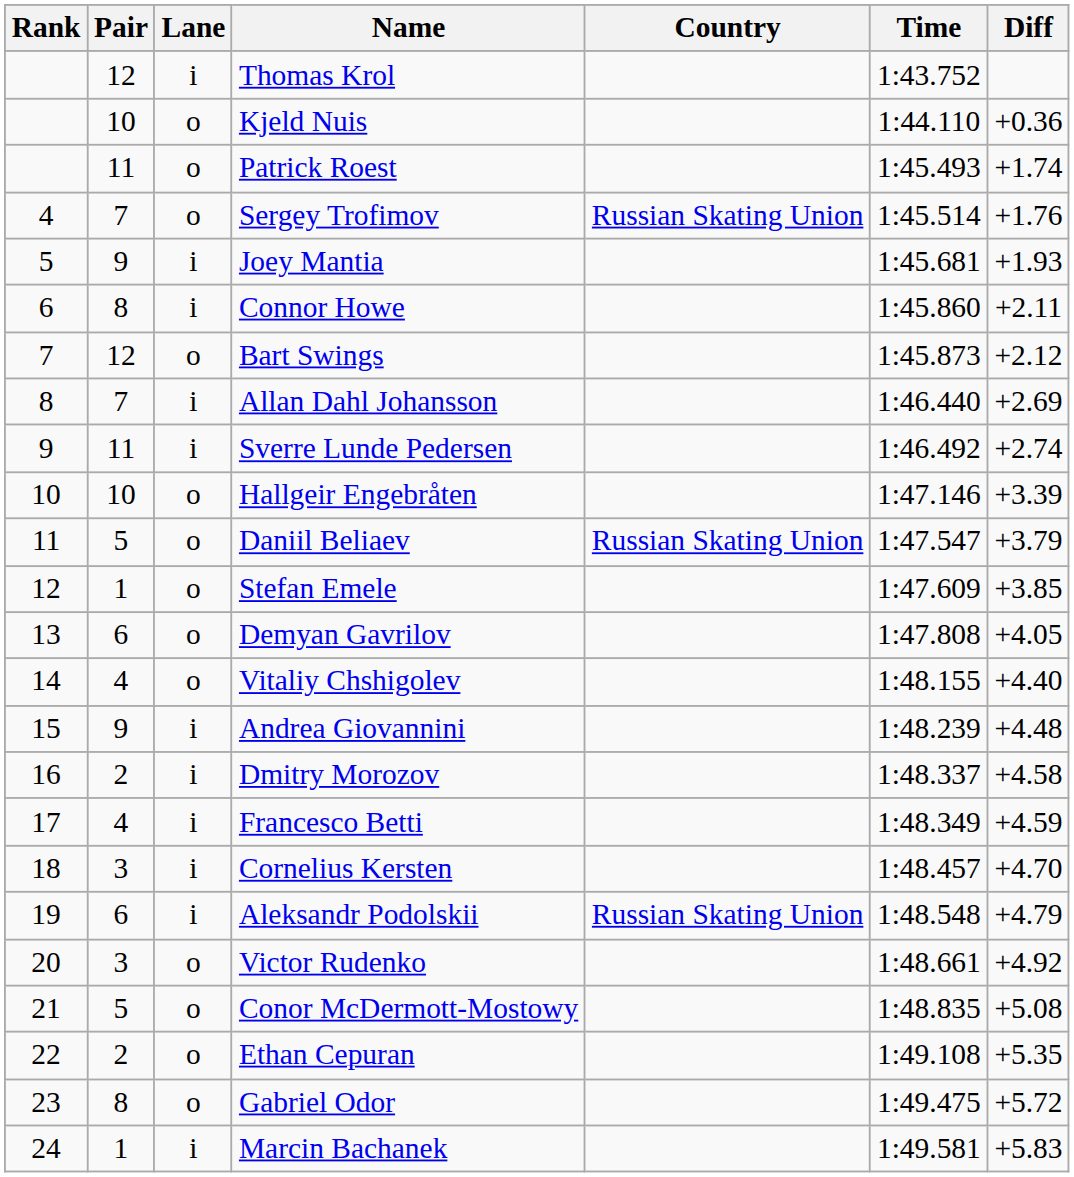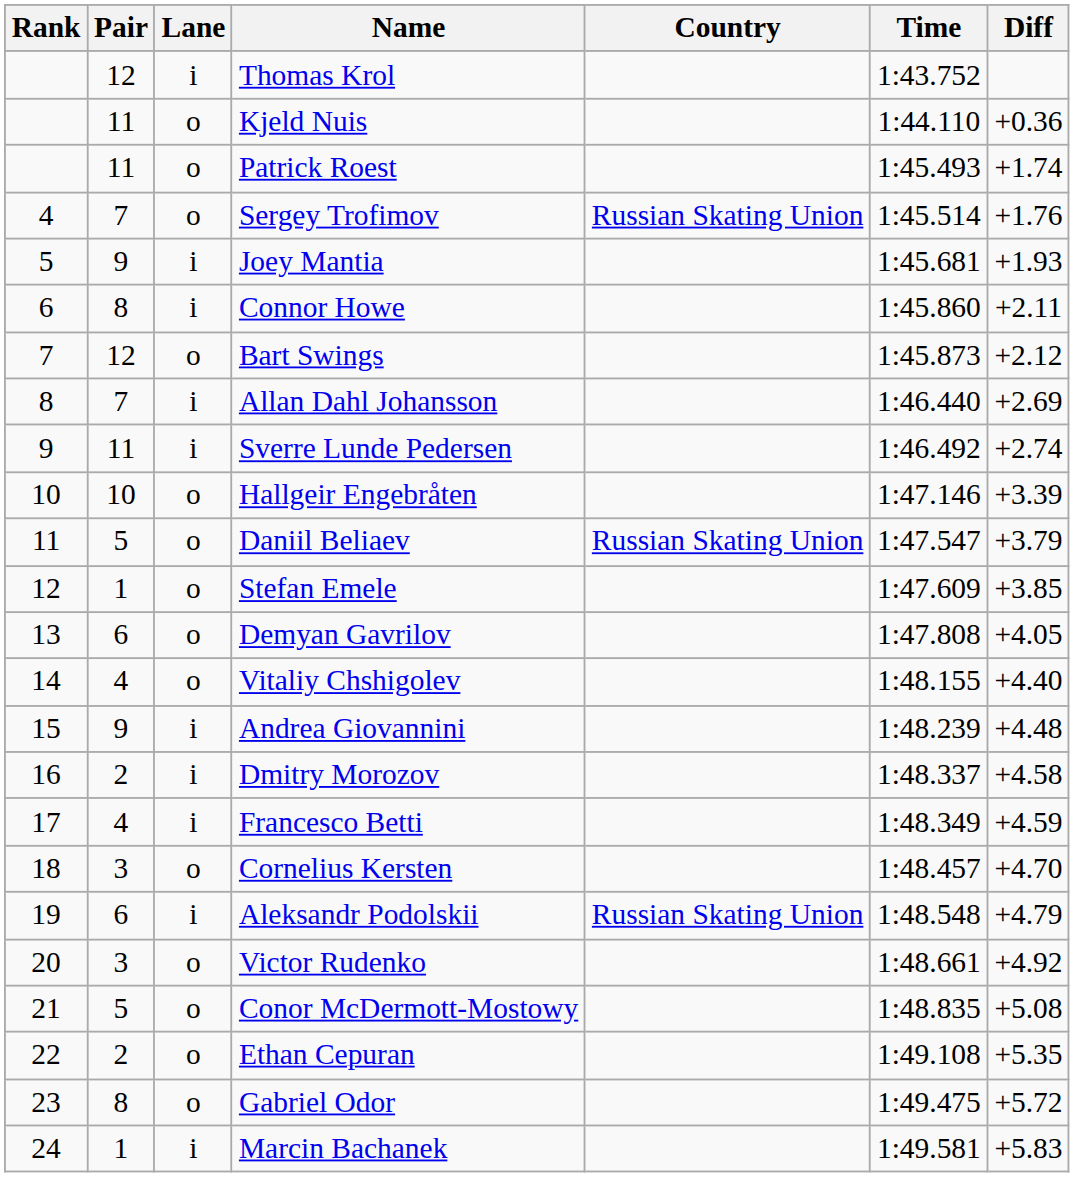 <table class="wikitable sortable" style="text-align:center">
 <tr>
 <th>Rank</th>
 <th>Pair</th>
 <th>Lane</th>
 <th>Name</th>
 <th>Country</th>
 <th>Time</th>
 <th>Diff</th>
 </tr>
 <tr>
 <td></td>
 <td>12</td>
 <td>i</td>
 <td align=left><a href='#'>Thomas Krol</a></td>
 <td align=left></td>
 <td>1:43.752</td>
 <td></td>
 </tr>
 <tr>
 <td></td>
-<td>10</td>
+<td>11</td>
 <td>o</td>
 <td align=left><a href='#'>Kjeld Nuis</a></td>
 <td align=left></td>
 <td>1:44.110</td>
 <td>+0.36</td>
 </tr>
 <tr>
 <td></td>
 <td>11</td>
 <td>o</td>
 <td align=left><a href='#'>Patrick Roest</a></td>
 <td align=left></td>
 <td>1:45.493</td>
 <td>+1.74</td>
 </tr>
 <tr>
 <td>4</td>
 <td>7</td>
 <td>o</td>
 <td align=left><a href='#'>Sergey Trofimov</a></td>
 <td align=left><a href='#'>Russian Skating Union</a></td>
 <td>1:45.514</td>
 <td>+1.76</td>
 </tr>
 <tr>
 <td>5</td>
 <td>9</td>
 <td>i</td>
 <td align=left><a href='#'>Joey Mantia</a></td>
 <td align=left></td>
 <td>1:45.681</td>
 <td>+1.93</td>
 </tr>
 <tr>
 <td>6</td>
 <td>8</td>
 <td>i</td>
 <td align=left><a href='#'>Connor Howe</a></td>
 <td align=left></td>
 <td>1:45.860</td>
 <td>+2.11</td>
 </tr>
 <tr>
 <td>7</td>
 <td>12</td>
 <td>o</td>
 <td align=left><a href='#'>Bart Swings</a></td>
 <td align=left></td>
 <td>1:45.873</td>
 <td>+2.12</td>
 </tr>
 <tr>
 <td>8</td>
 <td>7</td>
 <td>i</td>
 <td align=left><a href='#'>Allan Dahl Johansson</a></td>
 <td align=left></td>
 <td>1:46.440</td>
 <td>+2.69</td>
 </tr>
 <tr>
 <td>9</td>
 <td>11</td>
 <td>i</td>
 <td align=left><a href='#'>Sverre Lunde Pedersen</a></td>
 <td align=left></td>
 <td>1:46.492</td>
 <td>+2.74</td>
 </tr>
 <tr>
 <td>10</td>
 <td>10</td>
 <td>o</td>
 <td align=left><a href='#'>Hallgeir Engebråten</a></td>
 <td align=left></td>
 <td>1:47.146</td>
 <td>+3.39</td>
 </tr>
 <tr>
 <td>11</td>
 <td>5</td>
 <td>o</td>
 <td align=left><a href='#'>Daniil Beliaev</a></td>
 <td align=left><a href='#'>Russian Skating Union</a></td>
 <td>1:47.547</td>
 <td>+3.79</td>
 </tr>
 <tr>
 <td>12</td>
 <td>1</td>
 <td>o</td>
 <td align=left><a href='#'>Stefan Emele</a></td>
 <td align=left></td>
 <td>1:47.609</td>
 <td>+3.85</td>
 </tr>
 <tr>
 <td>13</td>
 <td>6</td>
 <td>o</td>
 <td align=left><a href='#'>Demyan Gavrilov</a></td>
 <td align=left></td>
 <td>1:47.808</td>
 <td>+4.05</td>
 </tr>
 <tr>
 <td>14</td>
 <td>4</td>
 <td>o</td>
 <td align=left><a href='#'>Vitaliy Chshigolev</a></td>
 <td align=left></td>
 <td>1:48.155</td>
 <td>+4.40</td>
 </tr>
 <tr>
 <td>15</td>
 <td>9</td>
 <td>i</td>
 <td align=left><a href='#'>Andrea Giovannini</a></td>
 <td align=left></td>
 <td>1:48.239</td>
 <td>+4.48</td>
 </tr>
 <tr>
 <td>16</td>
 <td>2</td>
 <td>i</td>
 <td align=left><a href='#'>Dmitry Morozov</a></td>
 <td align=left></td>
 <td>1:48.337</td>
 <td>+4.58</td>
 </tr>
 <tr>
 <td>17</td>
 <td>4</td>
 <td>i</td>
 <td align=left><a href='#'>Francesco Betti</a></td>
 <td align=left></td>
 <td>1:48.349</td>
 <td>+4.59</td>
 </tr>
 <tr>
 <td>18</td>
 <td>3</td>
-<td>i</td>
+<td>o</td>
 <td align=left><a href='#'>Cornelius Kersten</a></td>
 <td align=left></td>
 <td>1:48.457</td>
 <td>+4.70</td>
 </tr>
 <tr>
 <td>19</td>
 <td>6</td>
 <td>i</td>
 <td align=left><a href='#'>Aleksandr Podolskii</a></td>
 <td align=left><a href='#'>Russian Skating Union</a></td>
 <td>1:48.548</td>
 <td>+4.79</td>
 </tr>
 <tr>
 <td>20</td>
 <td>3</td>
 <td>o</td>
 <td align=left><a href='#'>Victor Rudenko</a></td>
 <td align=left></td>
 <td>1:48.661</td>
 <td>+4.92</td>
 </tr>
 <tr>
 <td>21</td>
 <td>5</td>
 <td>o</td>
 <td align=left><a href='#'>Conor McDermott-Mostowy</a></td>
 <td align=left></td>
 <td>1:48.835</td>
 <td>+5.08</td>
 </tr>
 <tr>
 <td>22</td>
 <td>2</td>
 <td>o</td>
 <td align=left><a href='#'>Ethan Cepuran</a></td>
 <td align=left></td>
 <td>1:49.108</td>
 <td>+5.35</td>
 </tr>
 <tr>
 <td>23</td>
 <td>8</td>
 <td>o</td>
 <td align=left><a href='#'>Gabriel Odor</a></td>
 <td align=left></td>
 <td>1:49.475</td>
 <td>+5.72</td>
 </tr>
 <tr>
 <td>24</td>
 <td>1</td>
 <td>i</td>
 <td align=left><a href='#'>Marcin Bachanek</a></td>
 <td align=left></td>
 <td>1:49.581</td>
 <td>+5.83</td>
 </tr>
 </table>
